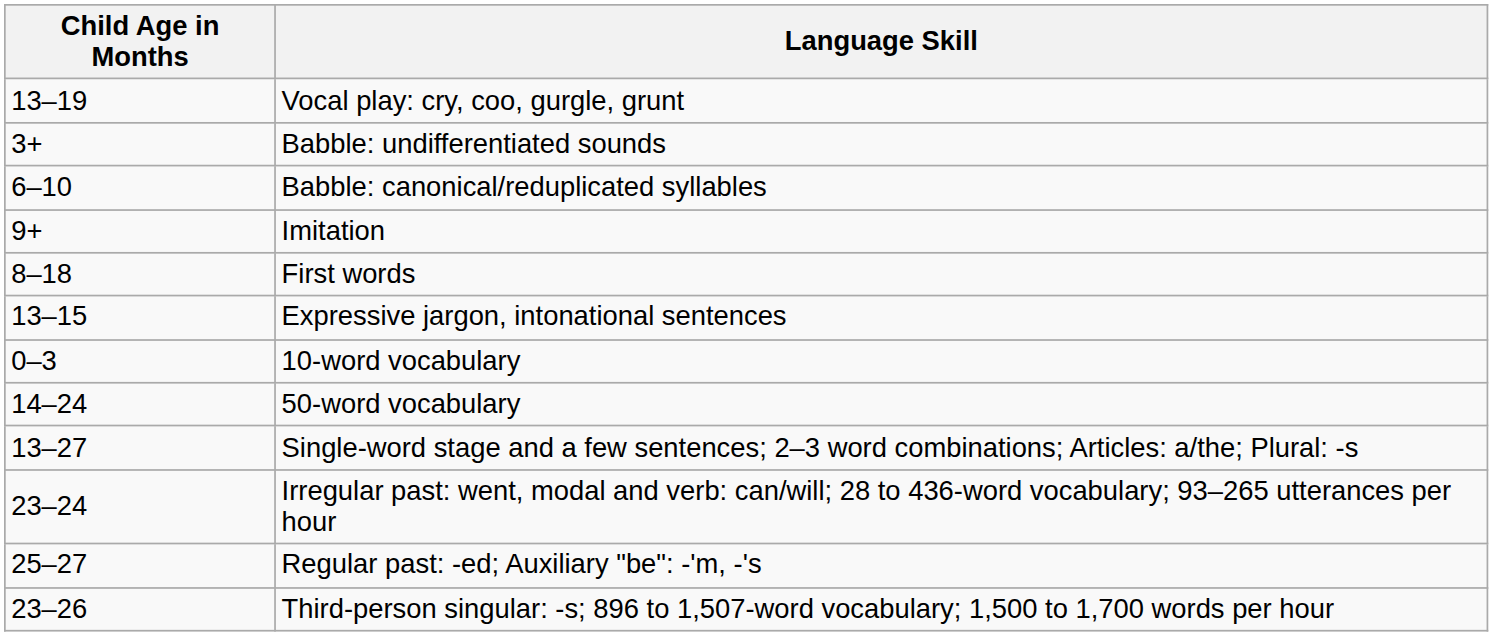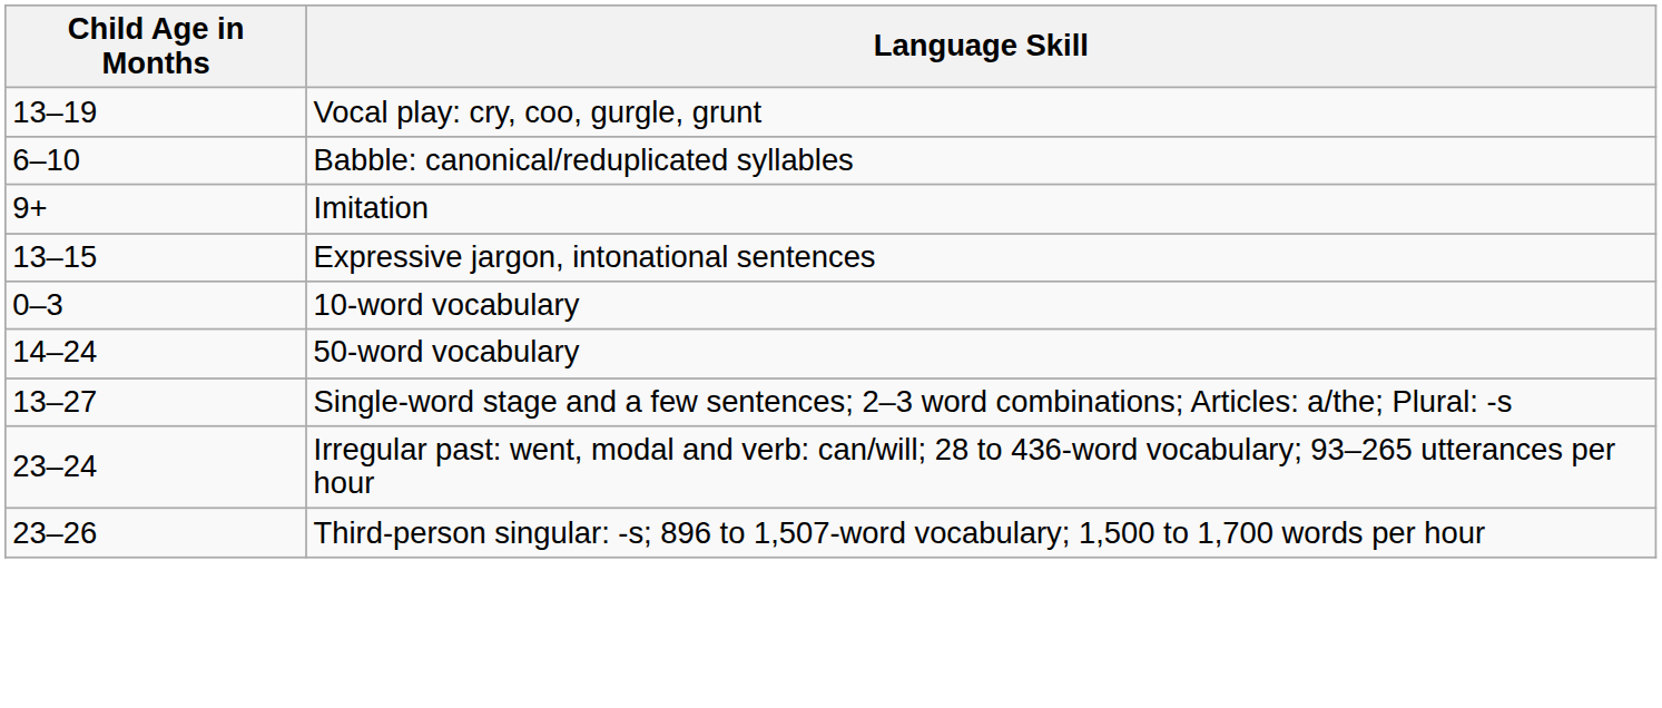 <table class="wikitable">
 <tr>
 <th>Child Age in Months</th>
 <th>Language Skill</th>
 </tr>
 <tr>
 <td>13–19</td>
 <td>Vocal play: cry, coo, gurgle, grunt</td>
 </tr>
 <tr>
-<td>3+</td>
-<td>Babble: undifferentiated sounds</td>
-</tr>
-<tr>
 <td>6–10</td>
 <td>Babble: canonical/reduplicated syllables</td>
 </tr>
 <tr>
 <td>9+</td>
 <td>Imitation</td>
-</tr>
-<tr>
-<td>8–18</td>
-<td>First words</td>
 </tr>
 <tr>
 <td>13–15</td>
 <td>Expressive jargon, intonational sentences</td>
 </tr>
 <tr>
 <td>0–3</td>
 <td>10-word vocabulary</td>
 </tr>
 <tr>
 <td>14–24</td>
 <td>50-word vocabulary</td>
 </tr>
 <tr>
 <td>13–27</td>
 <td>Single-word stage and a few sentences; 2–3 word combinations; Articles: a/the; Plural: -s</td>
 </tr>
 <tr>
 <td>23–24</td>
 <td>Irregular past: went, modal and verb: can/will; 28 to 436-word vocabulary; 93–265 utterances per hour</td>
 </tr>
 <tr>
-<td>25–27</td>
-<td>Regular past: -ed; Auxiliary "be": -'m, -'s</td>
-</tr>
-<tr>
 <td>23–26</td>
 <td>Third-person singular: -s; 896 to 1,507-word vocabulary; 1,500 to 1,700 words per hour</td>
 </tr>
 </table>
